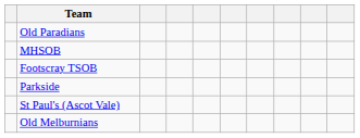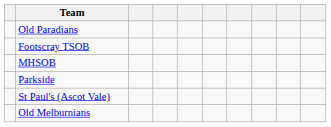 <table class="wikitable" style="text-align:center; margin-bottom:0">
 <tr>
 <th style="width:10px"></th>
 <th style="width:35%;">Team</th>
 <th style="width:30px;"></th>
 <th style="width:30px;"></th>
 <th style="width:30px;"></th>
 <th style="width:30px;"></th>
 <th style="width:30px;"></th>
 <th style="width:30px;"></th>
 <th style="width:30px;"></th>
 <th style="width:30px;"></th>
 </tr>
 <tr>
 <td></td>
 <td style="text-align:left;"><a href='#'>Old Paradians</a></td>
 <td></td>
 <td></td>
 <td></td>
 <td></td>
 <td></td>
 <td></td>
 <td></td>
 <td></td>
 </tr>
 <tr>
 <td></td>
-<td style="text-align:left;"><a href='#'>MHSOB</a></td>
+<td style="text-align:left;"><a href='#'>Footscray TSOB</a></td>
 <td></td>
 <td></td>
 <td></td>
 <td></td>
 <td></td>
 <td></td>
 <td></td>
 <td></td>
 </tr>
 <tr>
 <td></td>
-<td style="text-align:left;"><a href='#'>Footscray TSOB</a></td>
+<td style="text-align:left;"><a href='#'>MHSOB</a></td>
 <td></td>
 <td></td>
 <td></td>
 <td></td>
 <td></td>
 <td></td>
 <td></td>
 <td></td>
 </tr>
 <tr>
 <td></td>
 <td style="text-align:left;"><a href='#'>Parkside</a></td>
 <td></td>
 <td></td>
 <td></td>
 <td></td>
 <td></td>
 <td></td>
 <td></td>
 <td></td>
 </tr>
 <tr>
 <td></td>
 <td style="text-align:left;"><a href='#'>St Paul's (Ascot Vale)</a></td>
 <td></td>
 <td></td>
 <td></td>
 <td></td>
 <td></td>
 <td></td>
 <td></td>
 <td></td>
 </tr>
 <tr>
 <td></td>
 <td style="text-align:left;"><a href='#'>Old Melburnians</a></td>
 <td></td>
 <td></td>
 <td></td>
 <td></td>
 <td></td>
 <td></td>
 <td></td>
 <td></td>
 </tr>
 </table>
